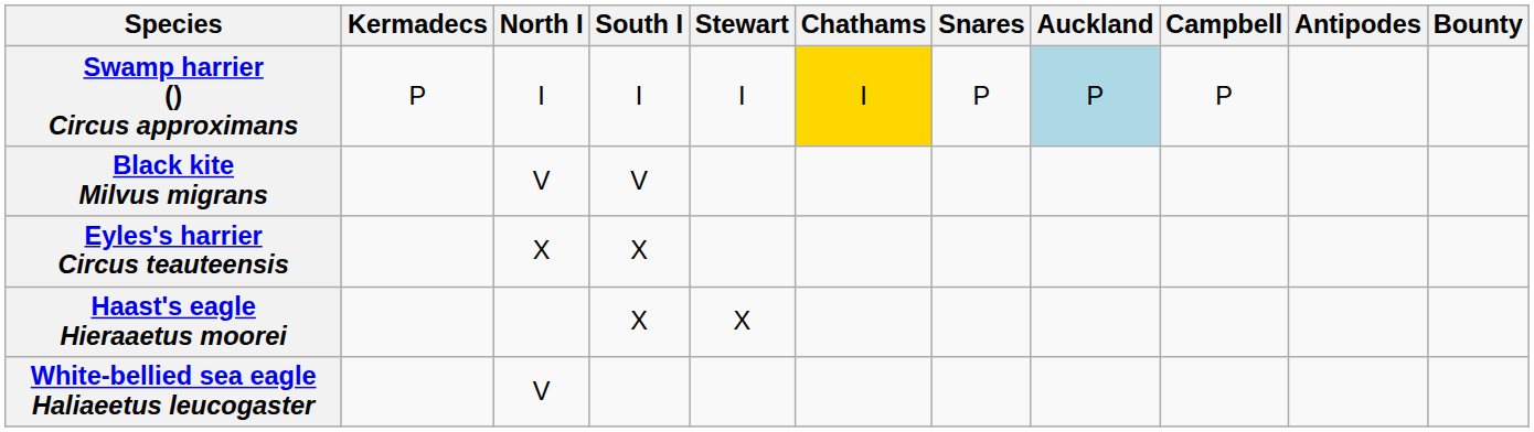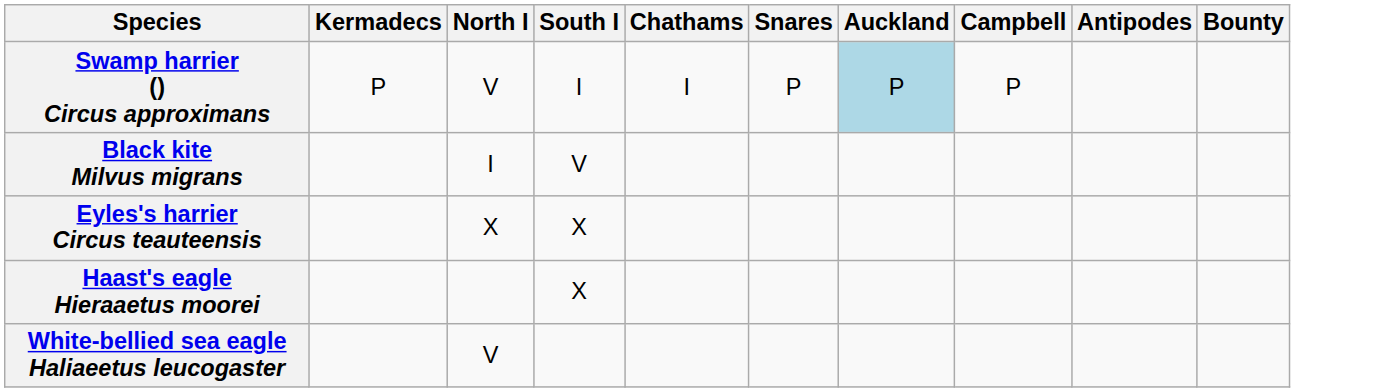 <table class="wikitable" style="text-align:center">
 <tr>
 <th width="200">Species</th>
 <th>Kermadecs</th>
 <th>North I</th>
 <th>South I</th>
-<th>Stewart</th>
 <th>Chathams</th>
 <th>Snares</th>
 <th>Auckland</th>
 <th>Campbell</th>
 <th>Antipodes</th>
 <th>Bounty</th>
 </tr>
 <tr>
 <th><a href='#'>Swamp harrier</a><br>()<br><em>Circus approximans</em></th>
 <td>P</td>
+<td>V</td>
 <td>I</td>
 <td>I</td>
-<td>I</td>
-<td style="background: gold;">I</td>
 <td>P</td>
 <td style="background: lightblue;">P</td>
 <td>P</td>
 <td></td>
 <td></td>
 </tr>
 <tr>
 <th><a href='#'>Black kite</a><br><em>Milvus migrans</em></th>
 <td></td>
+<td>I</td>
 <td>V</td>
-<td>V</td>
-<td></td>
 <td></td>
 <td></td>
 <td></td>
 <td></td>
 <td></td>
 <td></td>
 </tr>
 <tr>
 <th><a href='#'>Eyles's harrier</a><br><em>Circus teauteensis</em></th>
 <td></td>
 <td>X</td>
 <td>X</td>
 <td></td>
 <td></td>
 <td></td>
 <td></td>
 <td></td>
 <td></td>
-<td></td>
 </tr>
 <tr>
 <th><a href='#'>Haast's eagle</a><br><em>Hieraaetus moorei</em></th>
 <td></td>
 <td></td>
-<td>X</td>
 <td>X</td>
 <td></td>
 <td></td>
 <td></td>
 <td></td>
 <td></td>
 <td></td>
 </tr>
 <tr>
 <th><a href='#'>White-bellied sea eagle</a><br><em>Haliaeetus leucogaster</em></th>
 <td></td>
 <td>V</td>
 <td></td>
 <td></td>
 <td></td>
 <td></td>
 <td></td>
 <td></td>
 <td></td>
-<td></td>
 </tr>
 </table>
